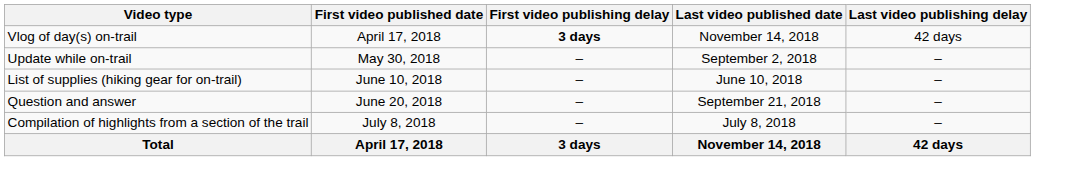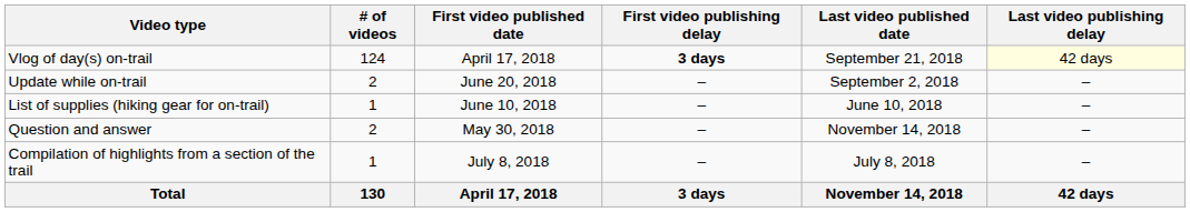 <table class="wikitable">
 <tr>
 <th>Video type</th>
+<th># of videos</th>
 <th>First video published date</th>
 <th>First video publishing delay</th>
 <th>Last video published date</th>
 <th>Last video publishing delay</th>
 </tr>
 <tr>
 <td>Vlog of day(s) on-trail</td>
+<td style="text-align:center;">124</td>
 <td style="text-align:center;">April 17, 2018</td>
 <td style="text-align:center;"><strong>3 days</strong></td>
-<td style="text-align:center;">November 14, 2018</td>
-<td style="text-align:center;">42 days</td>
+<td style="text-align:center;">September 21, 2018</td>
+<td style="background: lightyellow; text-align:center;">42 days</td>
 </tr>
 <tr>
 <td>Update while on-trail</td>
-<td style="text-align:center;">May 30, 2018</td>
+<td style="text-align:center;">2</td>
+<td style="text-align:center;">June 20, 2018</td>
 <td style="text-align:center;">–</td>
 <td style="text-align:center;">September 2, 2018</td>
 <td style="text-align:center;">–</td>
 </tr>
 <tr>
 <td>List of supplies (hiking gear for on-trail)</td>
+<td style="text-align:center;">1</td>
 <td style="text-align:center;">June 10, 2018</td>
 <td style="text-align:center;">–</td>
 <td style="text-align:center;">June 10, 2018</td>
 <td style="text-align:center;">–</td>
 </tr>
 <tr>
 <td>Question and answer</td>
-<td style="text-align:center;">June 20, 2018</td>
+<td style="text-align:center;">2</td>
+<td style="text-align:center;">May 30, 2018</td>
 <td style="text-align:center;">–</td>
-<td style="text-align:center;">September 21, 2018</td>
+<td style="text-align:center;">November 14, 2018</td>
 <td style="text-align:center;">–</td>
 </tr>
 <tr>
 <td>Compilation of highlights from a section of the trail</td>
+<td style="text-align:center;">1</td>
 <td style="text-align:center;">July 8, 2018</td>
 <td style="text-align:center;">–</td>
 <td style="text-align:center;">July 8, 2018</td>
 <td style="text-align:center;">–</td>
 </tr>
 <tr>
 <th>Total</th>
+<th>130</th>
 <th>April 17, 2018</th>
 <th>3 days</th>
 <th>November 14, 2018</th>
 <th>42 days</th>
 </tr>
 </table>
